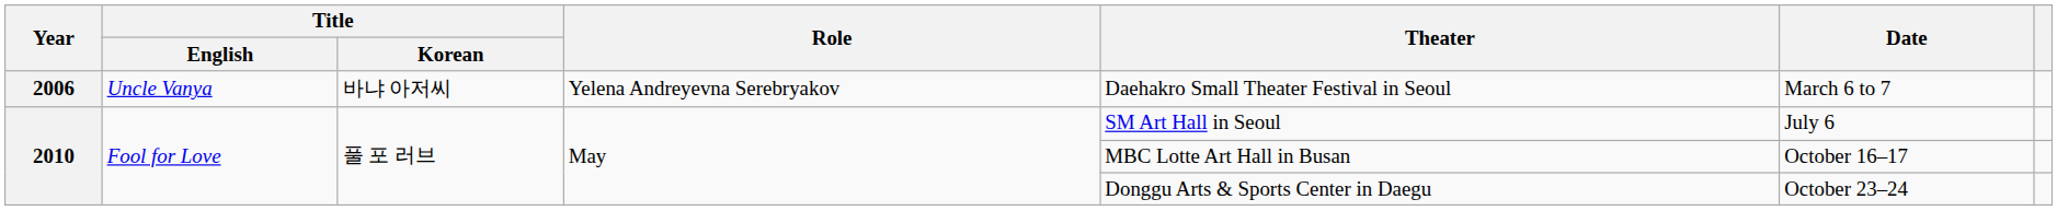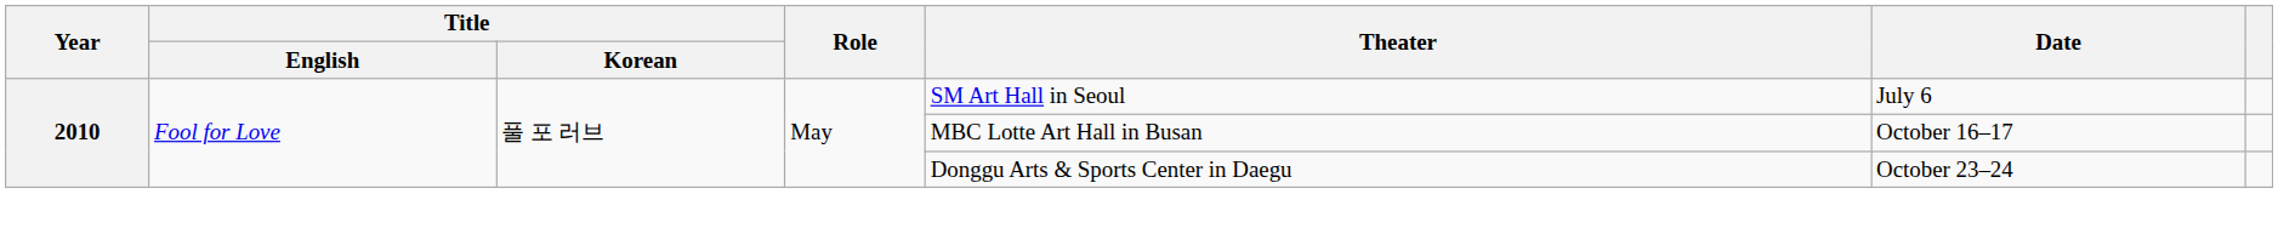 <table class="wikitable sortable plainrowheaders" style="clear:none; font-size:100%; padding:0 auto; width:100%; margin:auto">
 <tr>
 <th scope="col" rowspan="2">Year</th>
 <th scope="col" colspan="2">Title</th>
 <th scope="col" rowspan="2">Role</th>
 <th scope="col" rowspan="2">Theater</th>
 <th scope="col" rowspan="2">Date</th>
 <th scope="col" rowspan="2" class="unsortable"></th>
 </tr>
 <tr>
 <th>English</th>
 <th>Korean</th>
-</tr>
-<tr>
-<th scope="row">2006</th>
-<td><em><a href='#'>Uncle Vanya</a></em></td>
-<td>바냐 아저씨</td>
-<td>Yelena Andreyevna Serebryakov</td>
-<td>Daehakro Small Theater Festival in Seoul</td>
-<td>March 6 to 7</td>
-<td></td>
 </tr>
 <tr>
 <th rowspan="3" scope="row">2010</th>
 <td rowspan="3"><em><a href='#'>Fool for Love</a></em></td>
 <td rowspan="3">풀 포 러브</td>
 <td rowspan="3">May</td>
 <td><a href='#'>SM Art Hall</a> in Seoul</td>
 <td>July 6</td>
 <td></td>
 </tr>
 <tr>
 <td>MBC Lotte Art Hall in Busan</td>
 <td>October 16–17</td>
 <td></td>
 </tr>
 <tr>
 <td>Donggu Arts & Sports Center in Daegu</td>
 <td>October 23–24</td>
 <td></td>
 </tr>
 </table>
